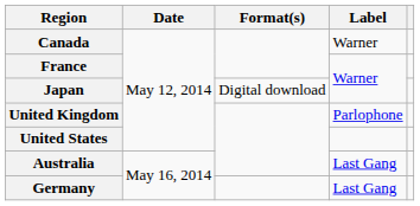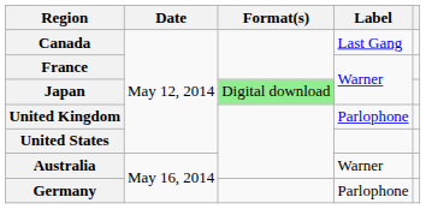 <table class="wikitable plainrowheaders">
 <tr>
 <th scope="col">Region</th>
 <th scope="col">Date</th>
 <th scope="col">Format(s)</th>
 <th scope="col">Label</th>
 <th scope="col"></th>
 </tr>
 <tr>
 <th scope="row">Canada</th>
 <td rowspan="5">May 12, 2014</td>
 <td rowspan="2"></td>
-<td>Warner</td>
+<td><a href='#'>Last Gang</a></td>
 <td align="center"></td>
 </tr>
 <tr>
 <th scope="row">France</th>
 <td rowspan="2"><a href='#'>Warner</a></td>
 <td align="center"></td>
 </tr>
 <tr>
 <th scope="row">Japan</th>
-<td>Digital download</td>
+<td style="background: lightgreen;">Digital download</td>
 <td align="center"></td>
 </tr>
 <tr>
 <th scope="row">United Kingdom</th>
 <td rowspan="3"></td>
 <td><a href='#'>Parlophone</a></td>
 <td align="center"></td>
 </tr>
 <tr>
 <th scope="row">United States</th>
 <td></td>
 <td align="center"></td>
 </tr>
 <tr>
 <th scope="row">Australia</th>
 <td rowspan="2">May 16, 2014</td>
-<td><a href='#'>Last Gang</a></td>
+<td>Warner</td>
 <td align="center"></td>
 </tr>
 <tr>
 <th scope="row">Germany</th>
 <td></td>
-<td><a href='#'>Last Gang</a></td>
+<td>Parlophone</td>
 <td align="center"></td>
 </tr>
 </table>
